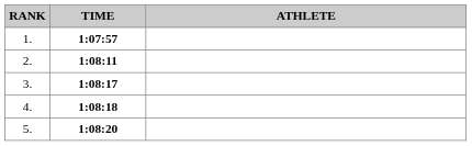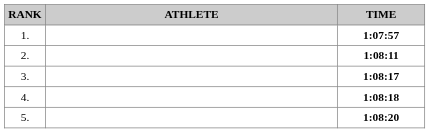 <table border="1" cellspacing="2" cellpadding="5" style="border-collapse: collapse; font-size: 100%;">
 <tr bgcolor="cccccc">
 <th>RANK</th>
+<th align="center" style="width: 25em">ATHLETE</th>
 <th align="center" style="width: 7em">TIME</th>
-<th align="center" style="width: 25em">ATHLETE</th>
 </tr>
 <tr>
 <td align="center">1.</td>
+<td></td>
 <td align="center"><strong>1:07:57</strong></td>
-<td></td>
 </tr>
 <tr>
 <td align="center">2.</td>
+<td></td>
 <td align="center"><strong>1:08:11</strong></td>
-<td></td>
 </tr>
 <tr>
 <td align="center">3.</td>
+<td></td>
 <td align="center"><strong>1:08:17</strong></td>
-<td></td>
 </tr>
 <tr>
 <td align="center">4.</td>
+<td></td>
 <td align="center"><strong>1:08:18</strong></td>
-<td></td>
 </tr>
 <tr>
 <td align="center">5.</td>
+<td></td>
 <td align="center"><strong>1:08:20</strong></td>
-<td></td>
 </tr>
 </table>
